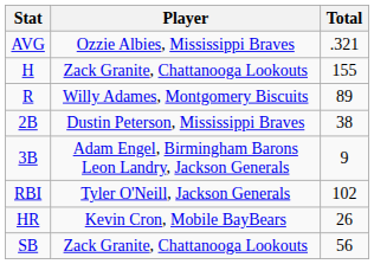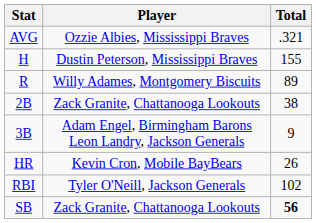 <table class="wikitable" width="40%" style="text-align:center;">
 <tr>
 <th width="5%">Stat</th>
 <th width="60%">Player</th>
 <th width="5%">Total</th>
 </tr>
 <tr>
 <td><a href='#'>AVG</a></td>
 <td><a href='#'>Ozzie Albies</a>, <a href='#'>Mississippi Braves</a></td>
 <td>.321</td>
 </tr>
 <tr>
 <td><a href='#'>H</a></td>
-<td><a href='#'>Zack Granite</a>, <a href='#'>Chattanooga Lookouts</a></td>
+<td><a href='#'>Dustin Peterson</a>, <a href='#'>Mississippi Braves</a></td>
 <td>155</td>
 </tr>
 <tr>
 <td><a href='#'>R</a></td>
 <td><a href='#'>Willy Adames</a>, <a href='#'>Montgomery Biscuits</a></td>
 <td>89</td>
 </tr>
 <tr>
 <td><a href='#'>2B</a></td>
-<td><a href='#'>Dustin Peterson</a>, <a href='#'>Mississippi Braves</a></td>
+<td><a href='#'>Zack Granite</a>, <a href='#'>Chattanooga Lookouts</a></td>
 <td>38</td>
 </tr>
 <tr>
 <td><a href='#'>3B</a></td>
 <td><a href='#'>Adam Engel</a>, <a href='#'>Birmingham Barons</a> <br> <a href='#'>Leon Landry</a>, <a href='#'>Jackson Generals</a></td>
 <td>9</td>
 </tr>
 <tr>
+<td><a href='#'>HR</a></td>
+<td><a href='#'>Kevin Cron</a>, <a href='#'>Mobile BayBears</a></td>
+<td>26</td>
+</tr>
+<tr>
 <td><a href='#'>RBI</a></td>
 <td><a href='#'>Tyler O'Neill</a>, <a href='#'>Jackson Generals</a></td>
 <td>102</td>
 </tr>
 <tr>
-<td><a href='#'>HR</a></td>
-<td><a href='#'>Kevin Cron</a>, <a href='#'>Mobile BayBears</a></td>
-<td>26</td>
-</tr>
-<tr>
 <td><a href='#'>SB</a></td>
 <td><a href='#'>Zack Granite</a>, <a href='#'>Chattanooga Lookouts</a></td>
-<td>56</td>
+<td><strong>56</strong></td>
 </tr>
 </table>
